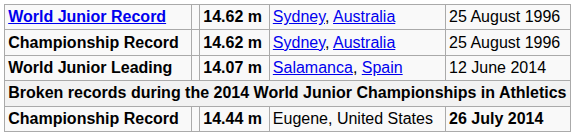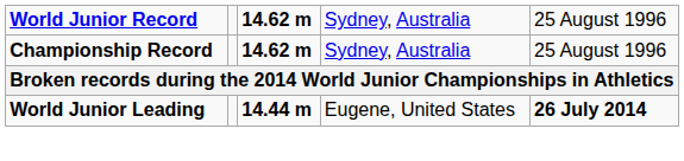 <table class="wikitable">
 <tr>
 <td><strong><a href='#'>World Junior Record</a></strong></td>
 <td></td>
 <td><strong>14.62 m</strong></td>
 <td><a href='#'>Sydney</a>, <a href='#'>Australia</a></td>
 <td>25 August 1996</td>
 </tr>
 <tr>
 <td><strong>Championship Record</strong></td>
 <td></td>
 <td><strong>14.62 m</strong></td>
 <td><a href='#'>Sydney</a>, <a href='#'>Australia</a></td>
 <td>25 August 1996</td>
 </tr>
 <tr>
-<td><strong>World Junior Leading</strong></td>
-<td></td>
-<td><strong>14.07 m</strong></td>
-<td><a href='#'>Salamanca</a>, <a href='#'>Spain</a></td>
-<td>12 June 2014</td>
-</tr>
-<tr>
 <th colspan="5">Broken records during the 2014 World Junior Championships in Athletics</th>
 </tr>
 <tr>
-<td><strong>Championship Record</strong></td>
+<td><strong>World Junior Leading</strong></td>
 <td></td>
 <td><strong>14.44 m</strong></td>
 <td>Eugene, United States</td>
 <td><strong>26 July 2014</strong></td>
 </tr>
 </table>
